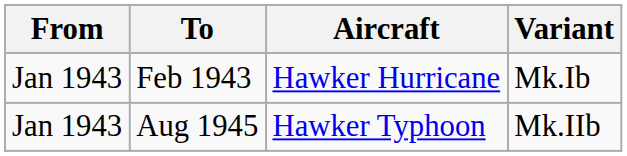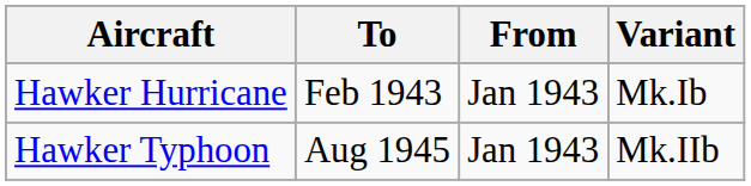 <table class="wikitable">
 <tr>
+<th>Aircraft</th>
+<th>To</th>
 <th>From</th>
-<th>To</th>
-<th>Aircraft</th>
 <th>Variant</th>
 </tr>
 <tr>
+<td><a href='#'>Hawker Hurricane</a></td>
+<td>Feb 1943</td>
 <td>Jan 1943</td>
-<td>Feb 1943</td>
-<td><a href='#'>Hawker Hurricane</a></td>
 <td>Mk.Ib</td>
 </tr>
 <tr>
+<td><a href='#'>Hawker Typhoon</a></td>
+<td>Aug 1945</td>
 <td>Jan 1943</td>
-<td>Aug 1945</td>
-<td><a href='#'>Hawker Typhoon</a></td>
 <td>Mk.IIb</td>
 </tr>
 </table>
